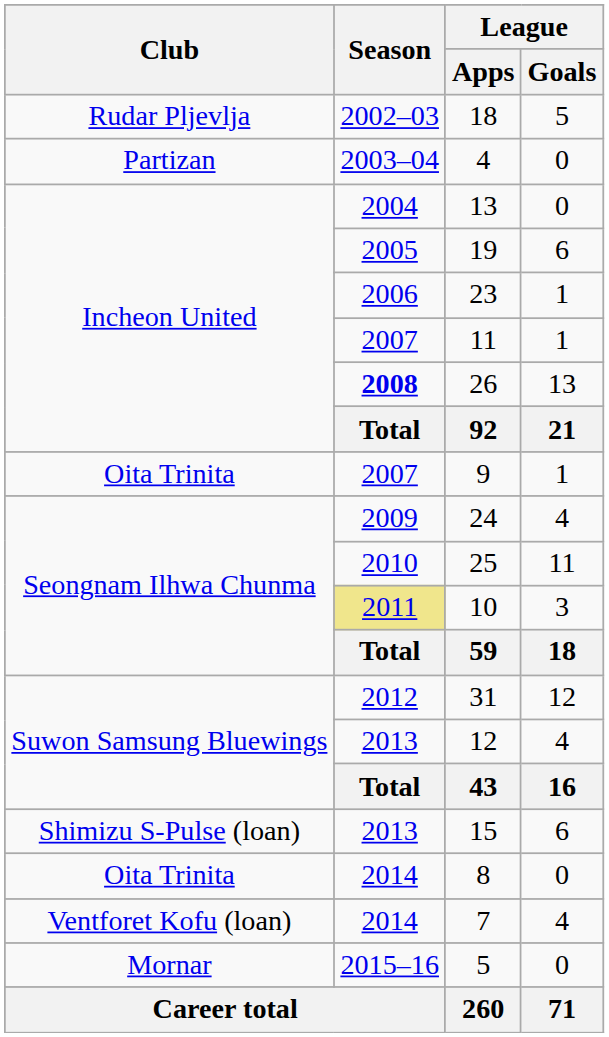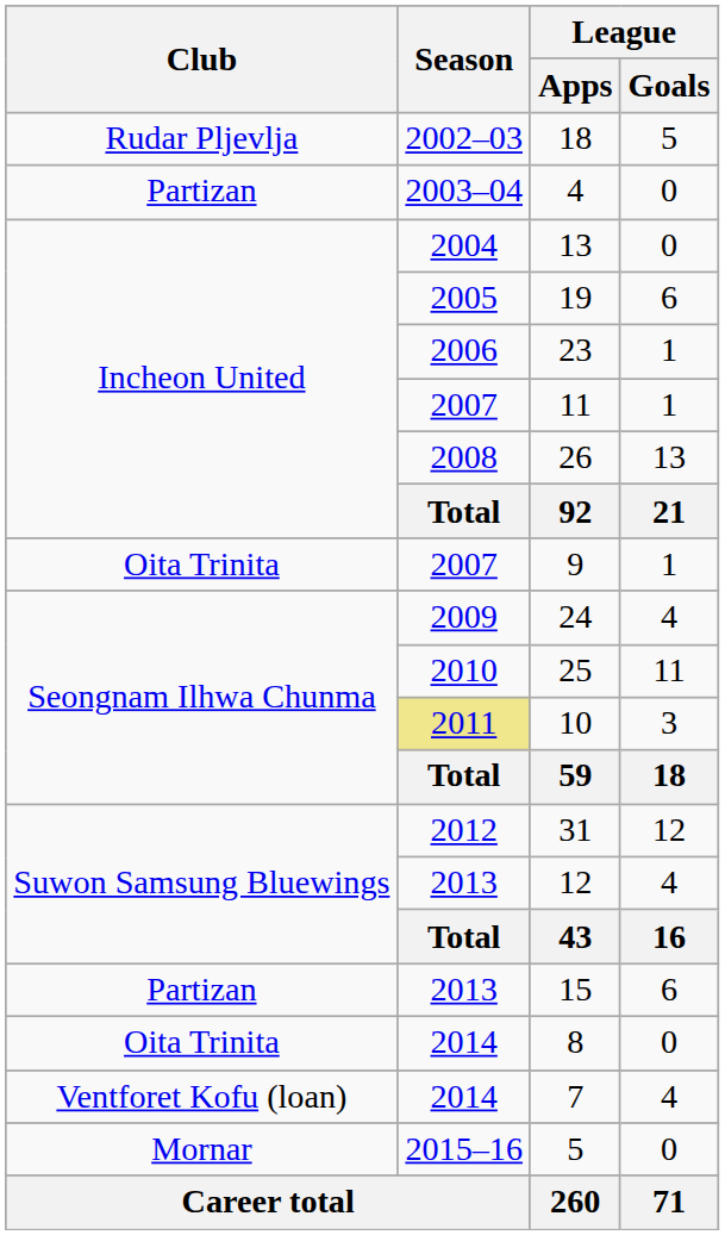 <table class="wikitable" style="text-align:center">
 <tr>
 <th rowspan="2">Club</th>
 <th rowspan="2">Season</th>
 <th colspan="2">League</th>
 </tr>
 <tr>
 <th>Apps</th>
 <th>Goals</th>
 </tr>
 <tr>
 <td><a href='#'>Rudar Pljevlja</a></td>
 <td><a href='#'>2002–03</a></td>
 <td>18</td>
 <td>5</td>
 </tr>
 <tr>
 <td><a href='#'>Partizan</a></td>
 <td><a href='#'>2003–04</a></td>
 <td>4</td>
 <td>0</td>
 </tr>
 <tr>
 <td rowspan="6"><a href='#'>Incheon United</a></td>
 <td><a href='#'>2004</a></td>
 <td>13</td>
 <td>0</td>
 </tr>
 <tr>
 <td><a href='#'>2005</a></td>
 <td>19</td>
 <td>6</td>
 </tr>
 <tr>
 <td><a href='#'>2006</a></td>
 <td>23</td>
 <td>1</td>
 </tr>
 <tr>
 <td><a href='#'>2007</a></td>
 <td>11</td>
 <td>1</td>
 </tr>
 <tr>
-<td><strong><a href='#'>2008</a></strong></td>
+<td><a href='#'>2008</a></td>
 <td>26</td>
 <td>13</td>
 </tr>
 <tr>
 <th>Total</th>
 <th>92</th>
 <th>21</th>
 </tr>
 <tr>
 <td><a href='#'>Oita Trinita</a></td>
 <td><a href='#'>2007</a></td>
 <td>9</td>
 <td>1</td>
 </tr>
 <tr>
 <td rowspan="4"><a href='#'>Seongnam Ilhwa Chunma</a></td>
 <td><a href='#'>2009</a></td>
 <td>24</td>
 <td>4</td>
 </tr>
 <tr>
 <td><a href='#'>2010</a></td>
 <td>25</td>
 <td>11</td>
 </tr>
 <tr>
 <td style="background: khaki;"><a href='#'>2011</a></td>
 <td>10</td>
 <td>3</td>
 </tr>
 <tr>
 <th>Total</th>
 <th>59</th>
 <th>18</th>
 </tr>
 <tr>
 <td rowspan="3"><a href='#'>Suwon Samsung Bluewings</a></td>
 <td><a href='#'>2012</a></td>
 <td>31</td>
 <td>12</td>
 </tr>
 <tr>
 <td><a href='#'>2013</a></td>
 <td>12</td>
 <td>4</td>
 </tr>
 <tr>
 <th>Total</th>
 <th>43</th>
 <th>16</th>
 </tr>
 <tr>
-<td><a href='#'>Shimizu S-Pulse</a> (loan)</td>
+<td><a href='#'>Partizan</a></td>
 <td><a href='#'>2013</a></td>
 <td>15</td>
 <td>6</td>
 </tr>
 <tr>
 <td><a href='#'>Oita Trinita</a></td>
 <td><a href='#'>2014</a></td>
 <td>8</td>
 <td>0</td>
 </tr>
 <tr>
 <td><a href='#'>Ventforet Kofu</a> (loan)</td>
 <td><a href='#'>2014</a></td>
 <td>7</td>
 <td>4</td>
 </tr>
 <tr>
 <td><a href='#'>Mornar</a></td>
 <td><a href='#'>2015–16</a></td>
 <td>5</td>
 <td>0</td>
 </tr>
 <tr>
 <th colspan="2">Career total</th>
 <th>260</th>
 <th>71</th>
 </tr>
 </table>
